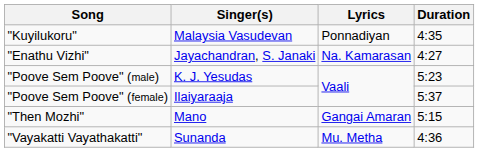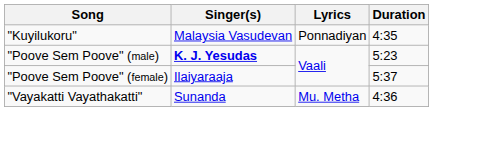 <table class="wikitable" style="font-size:95%;">
 <tr>
 <th>Song</th>
 <th>Singer(s)</th>
 <th>Lyrics</th>
 <th>Duration</th>
 </tr>
 <tr>
 <td>"Kuyilukoru"</td>
 <td><a href='#'>Malaysia Vasudevan</a></td>
 <td>Ponnadiyan</td>
 <td>4:35</td>
 </tr>
 <tr>
-<td>"Enathu Vizhi"</td>
-<td><a href='#'>Jayachandran</a>, <a href='#'>S. Janaki</a></td>
-<td><a href='#'>Na. Kamarasan</a></td>
-<td>4:27</td>
-</tr>
-<tr>
 <td>"Poove Sem Poove" (<small>male</small>)</td>
-<td><a href='#'>K. J. Yesudas</a></td>
+<td><strong><a href='#'>K. J. Yesudas</a></strong></td>
 <td rowspan=2><a href='#'>Vaali</a></td>
 <td>5:23</td>
 </tr>
 <tr>
 <td>"Poove Sem Poove" (<small>female</small>)</td>
 <td><a href='#'>Ilaiyaraaja</a></td>
 <td>5:37</td>
 </tr>
 <tr>
-<td>"Then Mozhi"</td>
-<td><a href='#'>Mano</a></td>
-<td><a href='#'>Gangai Amaran</a></td>
-<td>5:15</td>
-</tr>
-<tr>
 <td>"Vayakatti Vayathakatti"</td>
 <td><a href='#'>Sunanda</a></td>
 <td><a href='#'>Mu. Metha</a></td>
 <td>4:36</td>
 </tr>
 </table>
